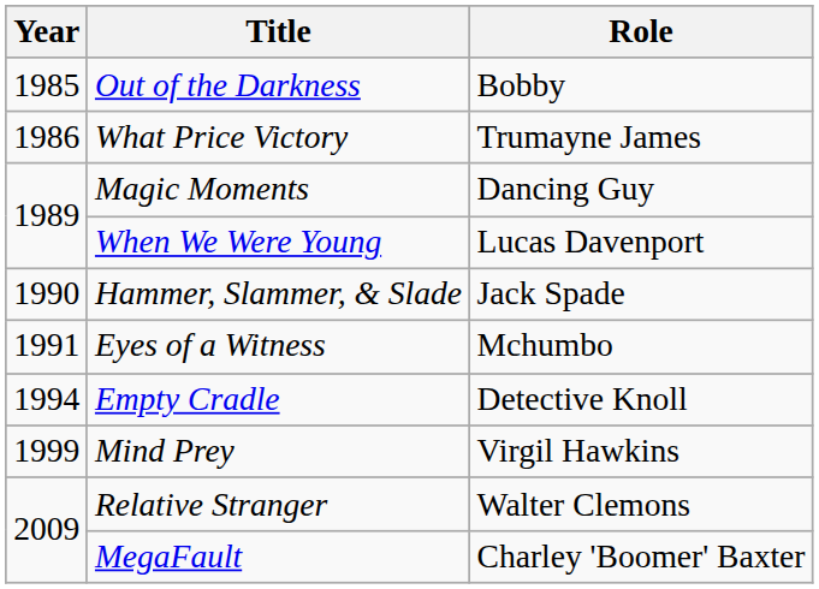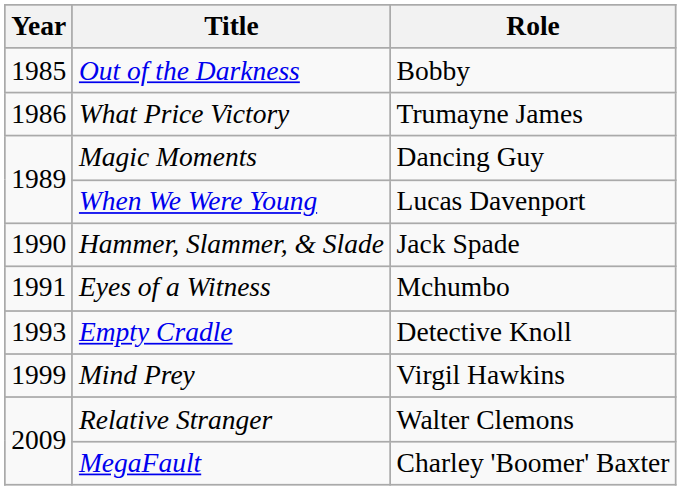 <table class="wikitable">
 <tr>
 <th>Year</th>
 <th>Title</th>
 <th>Role</th>
 </tr>
 <tr>
 <td>1985</td>
 <td><em><a href='#'>Out of the Darkness</a></em></td>
 <td>Bobby</td>
 </tr>
 <tr>
 <td>1986</td>
 <td><em>What Price Victory</em></td>
 <td>Trumayne James</td>
 </tr>
 <tr>
 <td rowspan=2>1989</td>
 <td><em>Magic Moments</em></td>
 <td>Dancing Guy</td>
 </tr>
 <tr>
 <td><em><a href='#'>When We Were Young</a></em></td>
 <td>Lucas Davenport</td>
 </tr>
 <tr>
 <td>1990</td>
 <td><em>Hammer, Slammer, & Slade</em></td>
 <td>Jack Spade</td>
 </tr>
 <tr>
 <td>1991</td>
 <td><em>Eyes of a Witness</em></td>
 <td>Mchumbo</td>
 </tr>
 <tr>
-<td>1994</td>
+<td>1993</td>
 <td><em><a href='#'>Empty Cradle</a></em></td>
 <td>Detective Knoll</td>
 </tr>
 <tr>
 <td>1999</td>
 <td><em>Mind Prey</em></td>
 <td>Virgil Hawkins</td>
 </tr>
 <tr>
 <td rowspan=2>2009</td>
 <td><em>Relative Stranger</em></td>
 <td>Walter Clemons</td>
 </tr>
 <tr>
 <td><em><a href='#'>MegaFault</a></em></td>
 <td>Charley 'Boomer' Baxter</td>
 </tr>
 </table>
